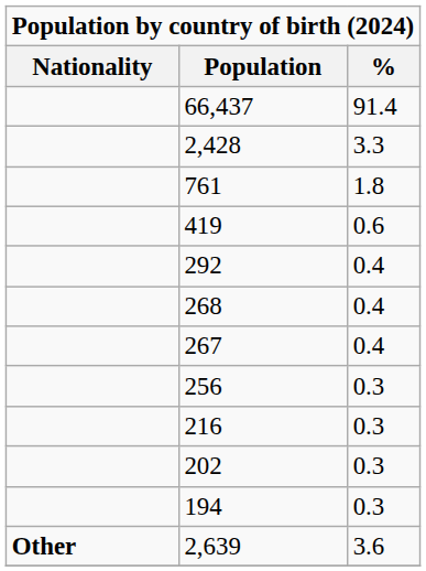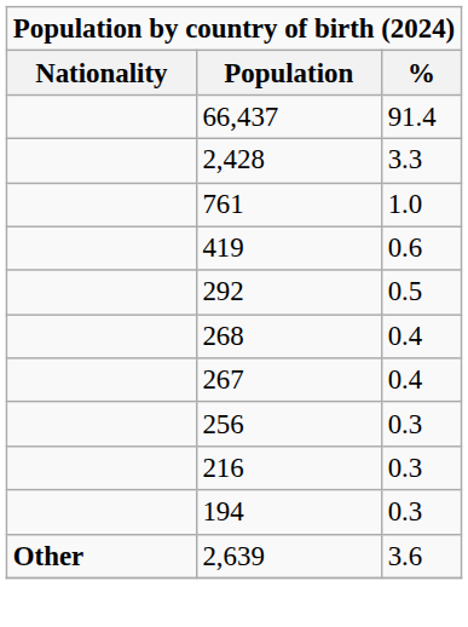 <table class="wikitable" style="float:right;">
 <tr>
 <td colspan="3"><strong>Population by country of birth (2024)</strong></td>
 </tr>
 <tr \>
 <th>Nationality</th>
 <th>Population</th>
 <th>%</th>
 </tr>
 <tr>
 <td></td>
 <td>66,437</td>
 <td>91.4</td>
 </tr>
 <tr>
 <td></td>
 <td>2,428</td>
 <td>3.3</td>
 </tr>
 <tr>
 <td></td>
 <td>761</td>
-<td>1.8</td>
+<td>1.0</td>
 </tr>
 <tr>
 <td></td>
 <td>419</td>
 <td>0.6</td>
 </tr>
 <tr>
 <td></td>
 <td>292</td>
-<td>0.4</td>
+<td>0.5</td>
 </tr>
 <tr>
 <td></td>
 <td>268</td>
 <td>0.4</td>
 </tr>
 <tr>
 <td></td>
 <td>267</td>
 <td>0.4</td>
 </tr>
 <tr>
 <td></td>
 <td>256</td>
 <td>0.3</td>
 </tr>
 <tr>
 <td></td>
 <td>216</td>
 <td>0.3</td>
 </tr>
 <tr>
 <td></td>
-<td>202</td>
-<td>0.3</td>
-</tr>
-<tr>
-<td></td>
 <td>194</td>
 <td>0.3</td>
 </tr>
 <tr>
 <td><strong>Other</strong></td>
 <td>2,639</td>
 <td>3.6</td>
 </tr>
 <tr>
 </tr>
 </table>
